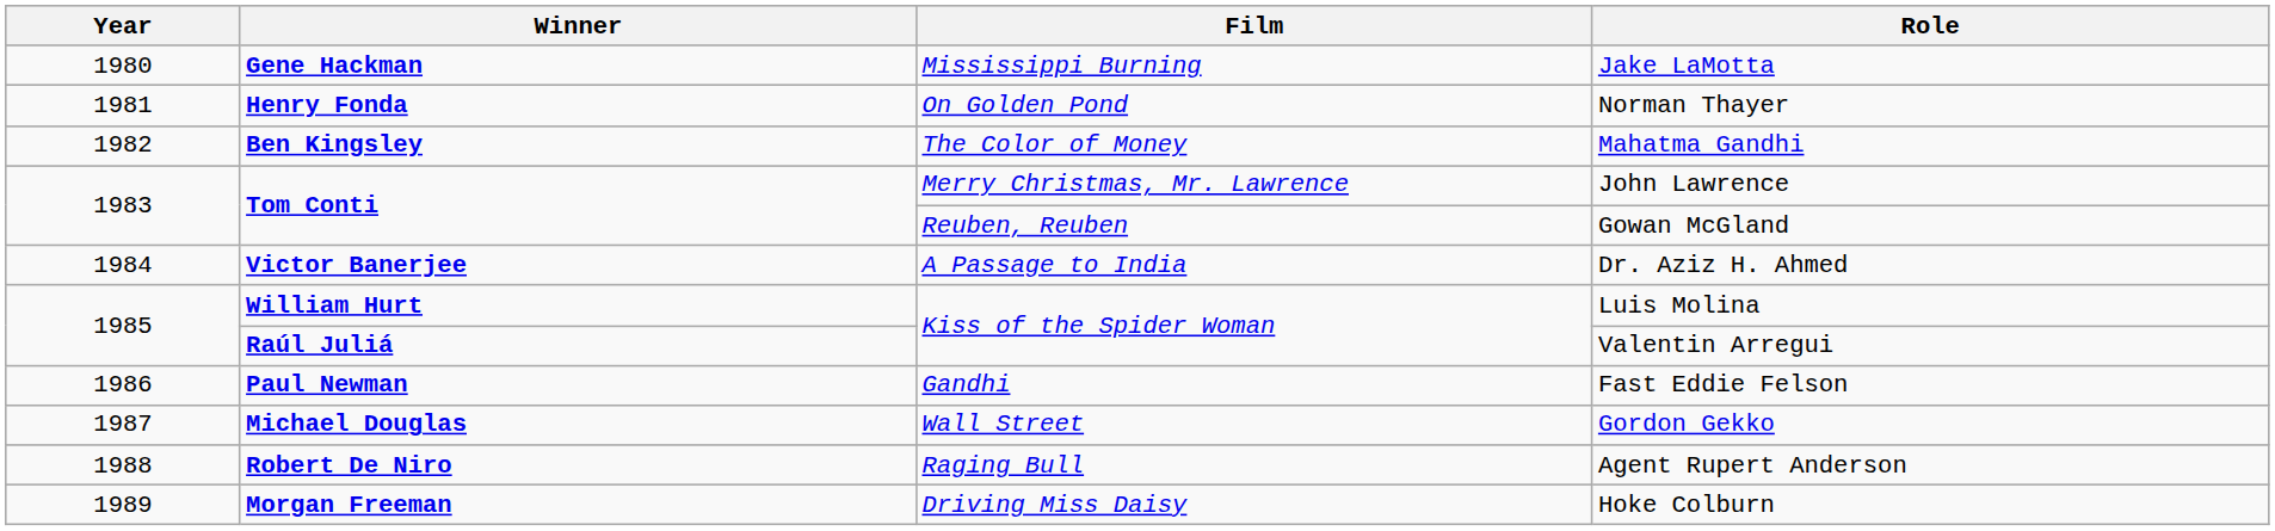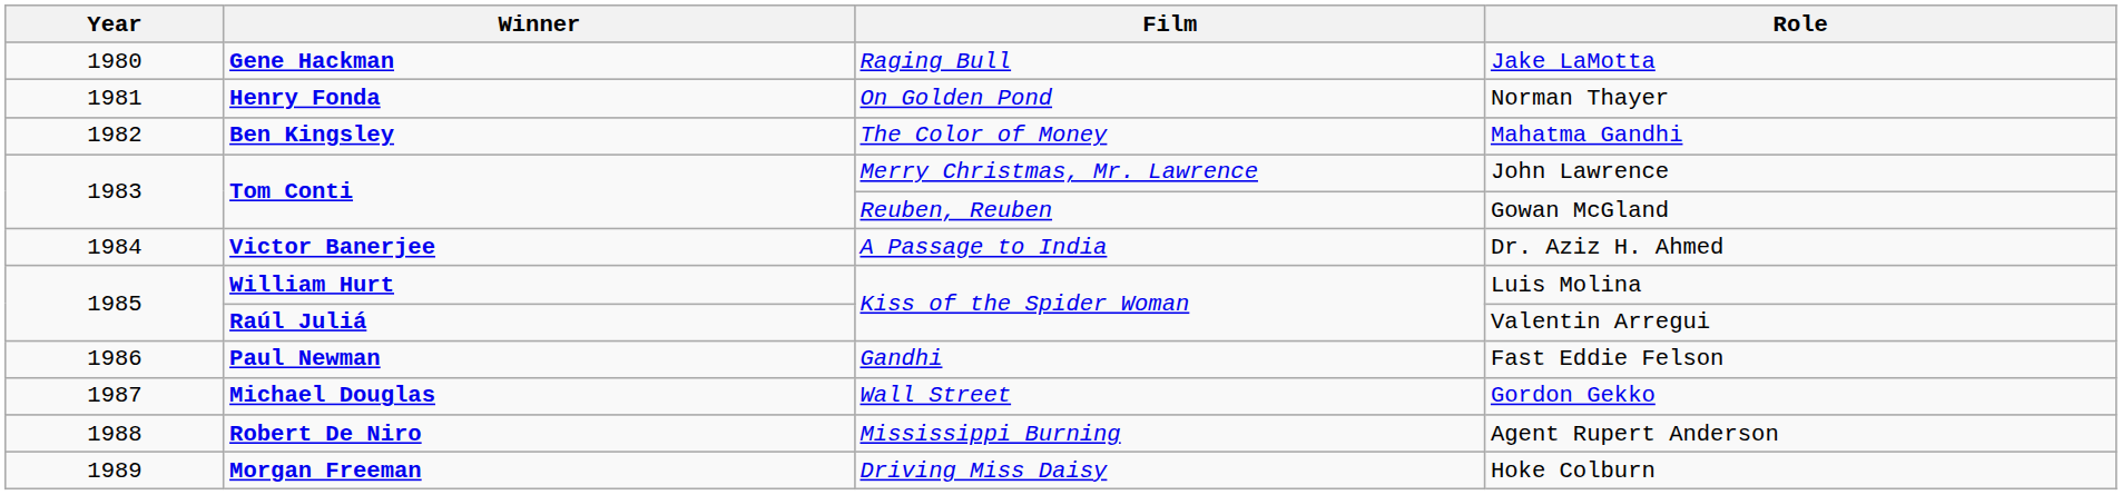 <table class="wikitable" width="95%" cellpadding="5">
 <tr>
 <th width="100"><strong>Year</strong></th>
 <th width="300"><strong>Winner</strong></th>
 <th width="300"><strong>Film</strong></th>
 <th width="300"><strong>Role</strong></th>
 </tr>
 <tr>
 <td style="text-align:center;">1980</td>
 <td><strong><a href='#'>Gene Hackman</a></strong></td>
-<td><em><a href='#'>Mississippi Burning</a></em></td>
+<td><em><a href='#'>Raging Bull</a></em></td>
 <td><a href='#'>Jake LaMotta</a></td>
 </tr>
 <tr>
 <td style="text-align:center;">1981</td>
 <td><strong><a href='#'>Henry Fonda</a></strong></td>
 <td><em><a href='#'>On Golden Pond</a></em></td>
 <td>Norman Thayer</td>
 </tr>
 <tr>
 <td style="text-align:center;">1982</td>
 <td><strong><a href='#'>Ben Kingsley</a></strong></td>
 <td><em><a href='#'>The Color of Money</a></em></td>
 <td><a href='#'>Mahatma Gandhi</a></td>
 </tr>
 <tr>
 <td rowspan="2" style="text-align:center;">1983</td>
 <td rowspan="2"><strong><a href='#'>Tom Conti</a></strong></td>
 <td><em><a href='#'>Merry Christmas, Mr. Lawrence</a></em></td>
 <td>John Lawrence</td>
 </tr>
 <tr>
 <td><em><a href='#'>Reuben, Reuben</a></em></td>
 <td>Gowan McGland</td>
 </tr>
 <tr>
 <td style="text-align:center;">1984</td>
 <td><strong><a href='#'>Victor Banerjee</a></strong></td>
 <td><em><a href='#'>A Passage to India</a></em></td>
 <td>Dr. Aziz H. Ahmed</td>
 </tr>
 <tr>
 <td rowspan="2" style="text-align:center;">1985</td>
 <td><strong><a href='#'>William Hurt</a></strong></td>
 <td rowspan="2"><em><a href='#'>Kiss of the Spider Woman</a></em></td>
 <td>Luis Molina</td>
 </tr>
 <tr>
 <td><strong><a href='#'>Raúl Juliá</a></strong></td>
 <td>Valentin Arregui</td>
 </tr>
 <tr>
 <td style="text-align:center;">1986</td>
 <td><strong><a href='#'>Paul Newman</a></strong></td>
 <td><em><a href='#'>Gandhi</a></em></td>
 <td>Fast Eddie Felson</td>
 </tr>
 <tr>
 <td style="text-align:center;">1987</td>
 <td><strong><a href='#'>Michael Douglas</a></strong></td>
 <td><em><a href='#'>Wall Street</a></em></td>
 <td><a href='#'>Gordon Gekko</a></td>
 </tr>
 <tr>
 <td style="text-align:center;">1988</td>
 <td><strong><a href='#'>Robert De Niro</a></strong></td>
-<td><em><a href='#'>Raging Bull</a></em></td>
+<td><em><a href='#'>Mississippi Burning</a></em></td>
 <td>Agent Rupert Anderson</td>
 </tr>
 <tr>
 <td style="text-align:center;">1989</td>
 <td><strong><a href='#'>Morgan Freeman</a></strong></td>
 <td><em><a href='#'>Driving Miss Daisy</a></em></td>
 <td>Hoke Colburn</td>
 </tr>
 </table>
